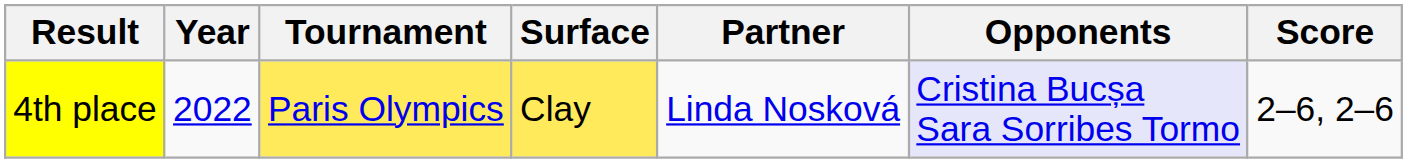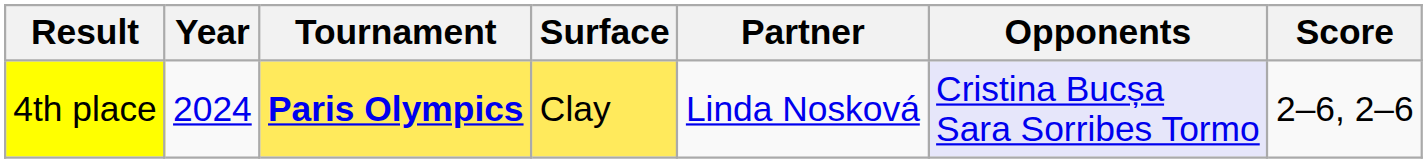 <table class="sortable wikitable">
 <tr>
 <th>Result</th>
 <th>Year</th>
 <th>Tournament</th>
 <th>Surface</th>
 <th>Partner</th>
 <th>Opponents</th>
 <th class=unsortable>Score</th>
 </tr>
 <tr>
 <td bgcolor=yellow>4th place</td>
-<td><a href='#'>2022</a></td>
-<td style=background:#ffea5c><a href='#'>Paris Olympics</a></td>
+<td><a href='#'>2024</a></td>
+<td style=background:#ffea5c><strong><a href='#'>Paris Olympics</a></strong></td>
 <td style=background:#ffea5c>Clay</td>
 <td> <a href='#'>Linda Nosková</a></td>
 <td style="background: lavender;"> <a href='#'>Cristina Bucșa</a><br> <a href='#'>Sara Sorribes Tormo</a></td>
 <td>2–6, 2–6</td>
 </tr>
 </table>
